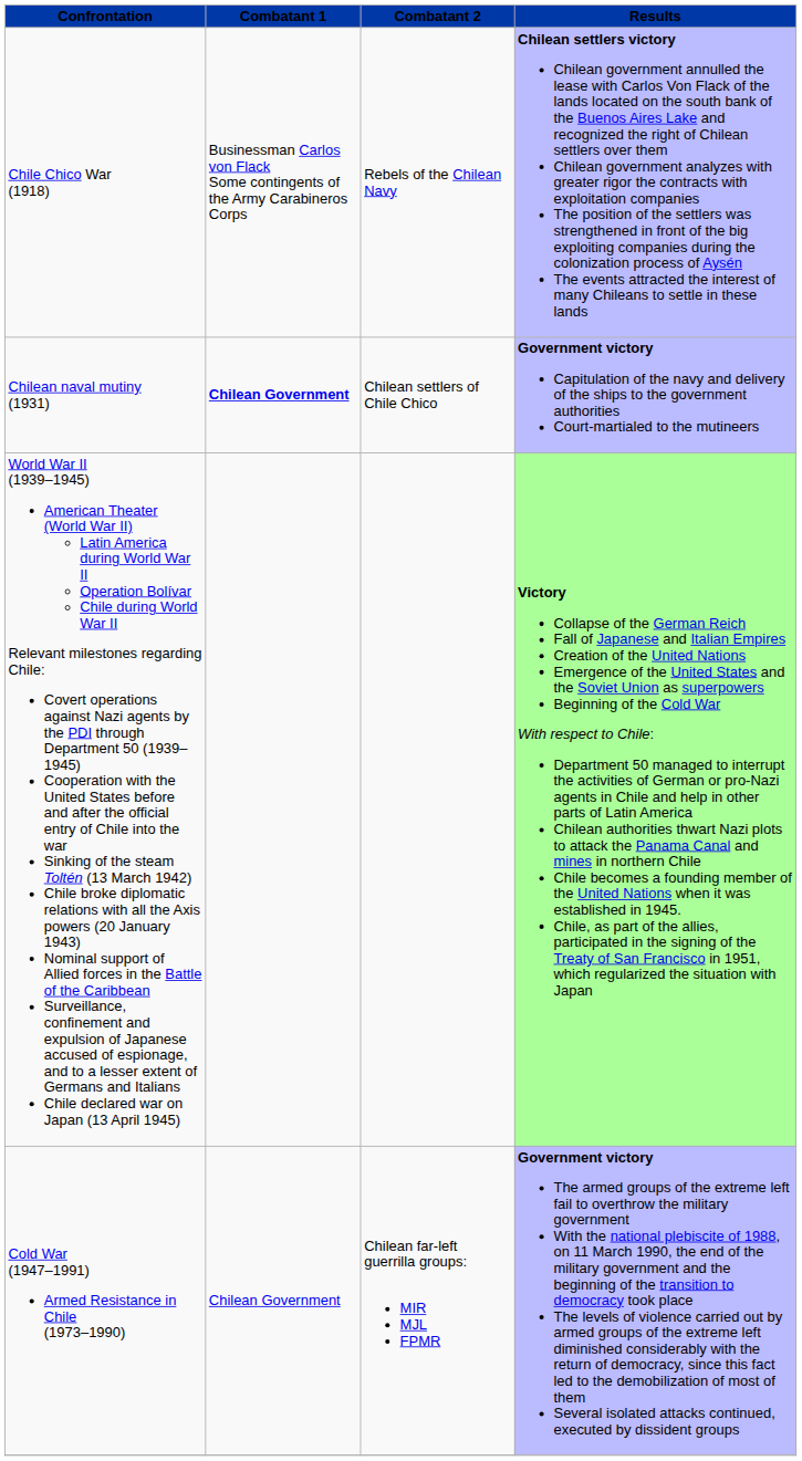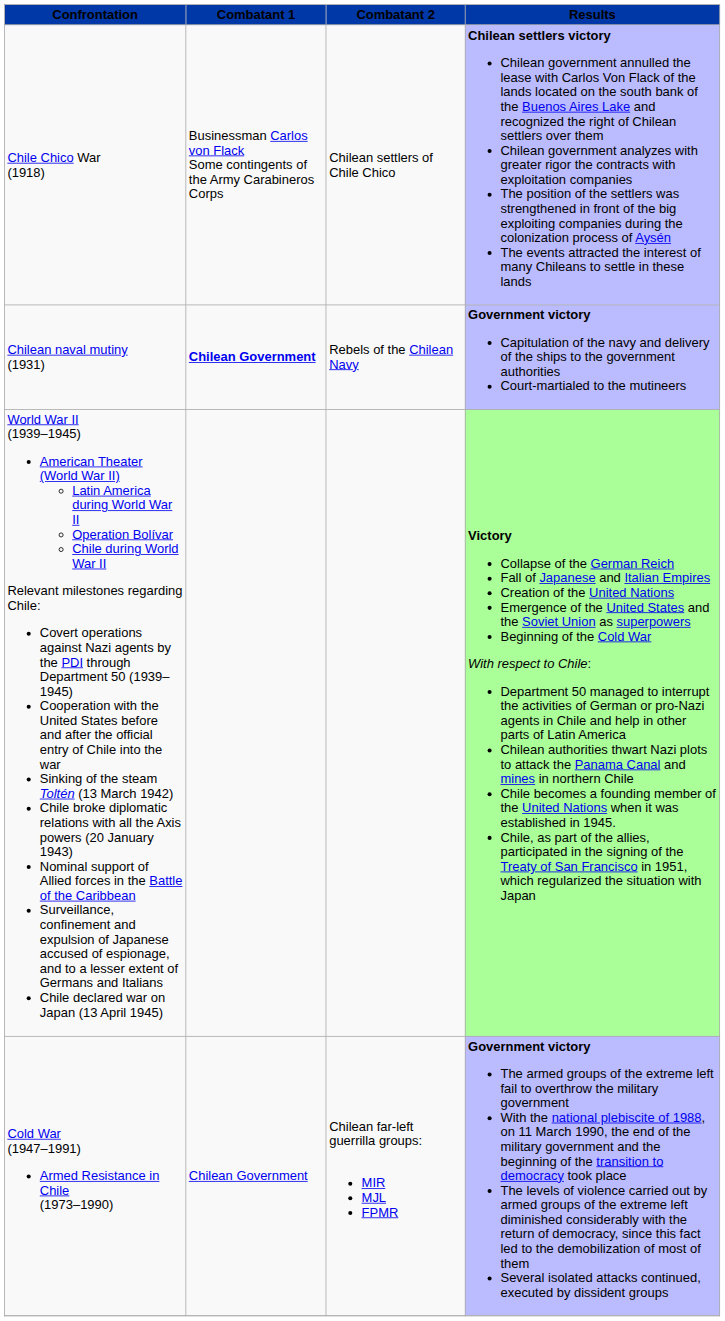 <table class="wikitable" width="100%">
 <tr>
 <th style="background:#0038A8;" width=230px><span>Confrontation</span></th>
 <th style="background:#0038A8;" width=180px><span>Combatant 1</span></th>
 <th style="background:#0038A8;" width=180px><span>Combatant 2</span></th>
 <th style="background:#0038A8;" width=340px><span>Results</span></th>
 </tr>
 <tr>
 <td style="background:"><a href='#'>Chile Chico</a> War<br>(1918)</td>
 <td style="background:"> Businessman <a href='#'>Carlos von Flack</a><br> Some contingents of the Army Carabineros Corps</td>
-<td style="background:"> Rebels of the <a href='#'>Chilean Navy</a></td>
+<td style="background:"> Chilean settlers of Chile Chico</td>
 <td style="Background:#BBF"><strong>Chilean settlers victory</strong><br><ul><li>Chilean government annulled the lease with Carlos Von Flack of the lands located on the south bank of the <a href='#'>Buenos Aires Lake</a> and recognized the right of Chilean settlers over them</li><li>Chilean government analyzes with greater rigor the contracts with exploitation companies</li><li>The position of the settlers was strengthened in front of the big exploiting companies during the colonization process of <a href='#'>Aysén</a></li><li>The events attracted the interest of many Chileans to settle in these lands</li></ul></td>
 </tr>
 <tr>
 <td style="background:"><a href='#'>Chilean naval mutiny</a><br>(1931)</td>
 <td style="background:"><strong> <a href='#'>Chilean Government</a></strong></td>
-<td style="background:"> Chilean settlers of Chile Chico</td>
+<td style="background:"> Rebels of the <a href='#'>Chilean Navy</a></td>
 <td style="Background:#BBF"><strong>Government victory</strong><br><ul><li>Capitulation of the navy and delivery of the ships to the government authorities</li><li>Court-martialed to the mutineers</li></ul></td>
 </tr>
 <tr>
 <td style="background:"><a href='#'>World War II</a><br>(1939–1945)<br><ul><li><a href='#'>American Theater (World War II)</a><ul><li><a href='#'>Latin America during World War II</a></li><li><a href='#'>Operation Bolívar</a></li><li><a href='#'>Chile during World War II</a></li></ul></li></ul>Relevant milestones regarding Chile:<ul><li>Covert operations against Nazi agents by the <a href='#'>PDI</a> through Department 50 (1939–1945)</li><li>Cooperation with the United States before and after the official entry of Chile into the war</li><li>Sinking of the steam <a href='#'><em>Toltén</em></a> (13 March 1942)</li><li>Chile broke diplomatic relations with all the Axis powers (20 January 1943)</li><li>Nominal support of Allied forces in the <a href='#'>Battle of the Caribbean</a></li><li>Surveillance, confinement and expulsion of Japanese accused of espionage, and to a lesser extent of Germans and Italians</li><li>Chile declared war on Japan (13 April 1945)</li></ul></td>
 <td style="background:"><br><br><br><br><br><br><br><br><br><br><br><br><br><br><br><br><br><br><br><br><br><br><br><br><br><br><br><br><br></td>
 <td style="background:"><br><br><br><br><br><br><br><br><br><br><br></td>
 <td style="Background:#AF9"><strong>Victory</strong><br><ul><li>Collapse of the <a href='#'>German Reich</a></li><li>Fall of <a href='#'>Japanese</a> and <a href='#'>Italian Empires</a></li><li>Creation of the <a href='#'>United Nations</a></li><li>Emergence of the <a href='#'>United States</a> and the <a href='#'>Soviet Union</a> as <a href='#'>superpowers</a></li><li>Beginning of the <a href='#'>Cold War</a></li></ul><em>With respect to Chile</em>:<ul><li>Department 50 managed to interrupt the activities of German or pro-Nazi agents in Chile and help in other parts of Latin America</li><li>Chilean authorities thwart Nazi plots to attack the <a href='#'>Panama Canal</a> and <a href='#'>mines</a> in northern Chile</li><li>Chile becomes a founding member of the <a href='#'>United Nations</a> when it was established in 1945.</li><li>Chile, as part of the allies, participated in the signing of the <a href='#'>Treaty of San Francisco</a> in 1951, which regularized the situation with Japan</li></ul></td>
 </tr>
 <tr>
 <td style="background:"><a href='#'>Cold War</a><br>(1947–1991)<br><ul><li><a href='#'>Armed Resistance in Chile</a><br>(1973–1990)</li></ul></td>
 <td style="background:"> <a href='#'>Chilean Government</a></td>
 <td style="background:">Chilean far-left guerrilla groups:<br><br><ul><li> <a href='#'>MIR</a></li><li> <a href='#'>MJL</a></li><li> <a href='#'>FPMR</a></li></ul></td>
 <td style="Background:#BBF"><strong>Government victory</strong><br><ul><li>The armed groups of the extreme left fail to overthrow the military government</li><li>With the <a href='#'>national plebiscite of 1988</a>, on 11 March 1990, the end of the military government and the beginning of the <a href='#'>transition to democracy</a> took place</li><li>The levels of violence carried out by armed groups of the extreme left diminished considerably with the return of democracy, since this fact led to the demobilization of most of them</li><li>Several isolated attacks continued, executed by dissident groups</li></ul></td>
 </tr>
 <tr>
 </tr>
 </table>
